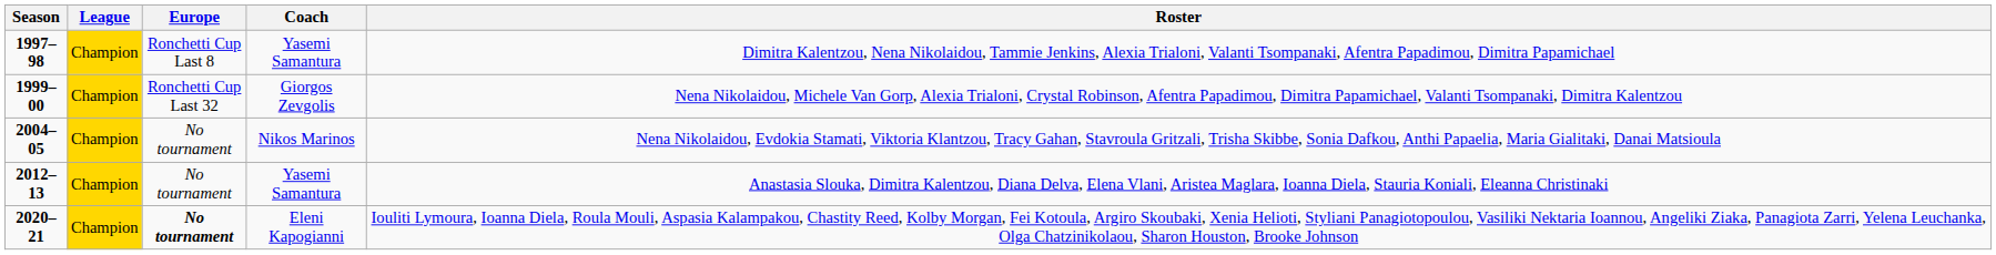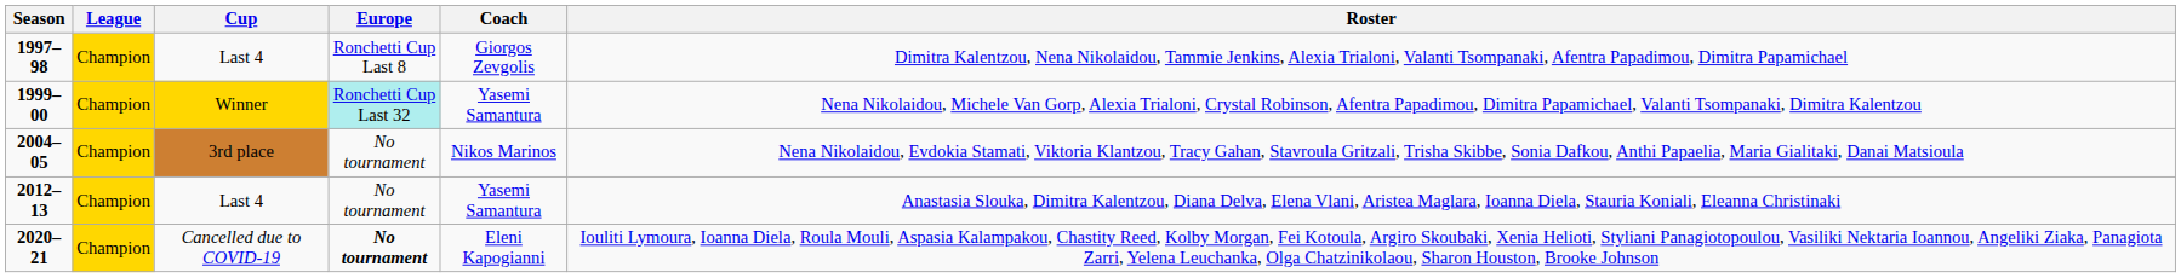 <table class="wikitable" style="text-align: center">
 <tr>
 <th>Season</th>
 <th><a href='#'>League</a></th>
+<th><a href='#'>Cup</a></th>
 <th><a href='#'>Europe</a></th>
 <th>Coach</th>
 <th>Roster</th>
 </tr>
 <tr>
 <td><strong>1997–98</strong></td>
 <td bgcolor= gold>Champion</td>
+<td>Last 4</td>
 <td><a href='#'>Ronchetti Cup</a> <br>Last 8</td>
-<td><a href='#'>Yasemi Samantura</a></td>
+<td><a href='#'>Giorgos Zevgolis</a></td>
 <td><a href='#'>Dimitra Kalentzou</a>, <a href='#'>Nena Nikolaidou</a>, <a href='#'>Tammie Jenkins</a>, <a href='#'>Alexia Trialoni</a>, <a href='#'>Valanti Tsompanaki</a>, <a href='#'>Afentra Papadimou</a>, <a href='#'>Dimitra Papamichael</a></td>
 </tr>
 <tr>
 <td><strong>1999–00</strong></td>
 <td bgcolor= gold>Champion</td>
-<td><a href='#'>Ronchetti Cup</a> <br>Last 32</td>
-<td><a href='#'>Giorgos Zevgolis</a></td>
+<td bgcolor= gold>Winner</td>
+<td style="background: paleturquoise;"><a href='#'>Ronchetti Cup</a> <br>Last 32</td>
+<td><a href='#'>Yasemi Samantura</a></td>
 <td><a href='#'>Nena Nikolaidou</a>, <a href='#'>Michele Van Gorp</a>, <a href='#'>Alexia Trialoni</a>, <a href='#'>Crystal Robinson</a>, <a href='#'>Afentra Papadimou</a>, <a href='#'>Dimitra Papamichael</a>, <a href='#'>Valanti Tsompanaki</a>, <a href='#'>Dimitra Kalentzou</a></td>
 </tr>
 <tr>
 <td><strong>2004–05</strong></td>
 <td bgcolor= gold>Champion</td>
+<td bgcolor= #CD7F32>3rd place</td>
 <td><em>No tournament</em></td>
 <td><a href='#'>Nikos Marinos</a></td>
 <td><a href='#'>Nena Nikolaidou</a>, <a href='#'>Evdokia Stamati</a>, <a href='#'>Viktoria Klantzou</a>, <a href='#'>Tracy Gahan</a>, <a href='#'>Stavroula Gritzali</a>, <a href='#'>Trisha Skibbe</a>, <a href='#'>Sonia Dafkou</a>, <a href='#'>Anthi Papaelia</a>, <a href='#'>Maria Gialitaki</a>, <a href='#'>Danai Matsioula</a></td>
 </tr>
 <tr>
 <td><strong>2012–13</strong></td>
 <td bgcolor= gold>Champion</td>
+<td>Last 4</td>
 <td><em>No tournament</em></td>
 <td><a href='#'>Yasemi Samantura</a></td>
 <td><a href='#'>Anastasia Slouka</a>, <a href='#'>Dimitra Kalentzou</a>, <a href='#'>Diana Delva</a>, <a href='#'>Elena Vlani</a>, <a href='#'>Aristea Maglara</a>, <a href='#'>Ioanna Diela</a>, <a href='#'>Stauria Koniali</a>, <a href='#'>Eleanna Christinaki</a></td>
 </tr>
 <tr>
 <td><strong>2020–21</strong></td>
 <td bgcolor= gold>Champion</td>
+<td><em>Cancelled due to <a href='#'>COVID-19</a></em></td>
 <td><strong><em>No tournament</em></strong></td>
 <td><a href='#'>Eleni Kapogianni</a></td>
 <td><a href='#'>Iouliti Lymoura</a>, <a href='#'>Ioanna Diela</a>, <a href='#'>Roula Mouli</a>, <a href='#'>Aspasia Kalampakou</a>, <a href='#'>Chastity Reed</a>, <a href='#'>Kolby Morgan</a>, <a href='#'>Fei Kotoula</a>, <a href='#'>Argiro Skoubaki</a>, <a href='#'>Xenia Helioti</a>, <a href='#'>Styliani Panagiotopoulou</a>, <a href='#'>Vasiliki Nektaria Ioannou</a>, <a href='#'>Angeliki Ziaka</a>, <a href='#'>Panagiota Zarri</a>, <a href='#'>Yelena Leuchanka</a>, <a href='#'>Olga Chatzinikolaou</a>, <a href='#'>Sharon Houston</a>, <a href='#'>Brooke Johnson</a></td>
 </tr>
 </table>
